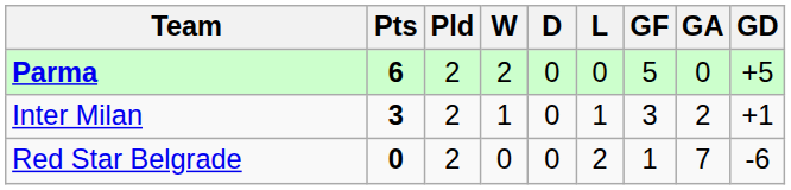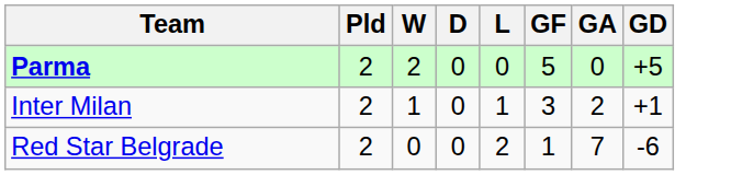 <table class="wikitable" style="text-align:center;">
 <tr>
 <th width=200>Team</th>
-<th width=20>Pts</th>
 <th width=20>Pld</th>
 <th width=20>W</th>
 <th width=20>D</th>
 <th width=20>L</th>
 <th width=20>GF</th>
 <th width=20>GA</th>
 <th width=20>GD</th>
 </tr>
 <tr style="background:#ccffcc">
 <td style="text-align:left"><strong> <a href='#'>Parma</a></strong></td>
-<td><strong>6</strong></td>
 <td>2</td>
 <td>2</td>
 <td>0</td>
 <td>0</td>
 <td>5</td>
 <td>0</td>
 <td>+5</td>
 </tr>
 <tr>
 <td style="text-align:left"> <a href='#'>Inter Milan</a></td>
-<td><strong>3</strong></td>
 <td>2</td>
 <td>1</td>
 <td>0</td>
 <td>1</td>
 <td>3</td>
 <td>2</td>
 <td>+1</td>
 </tr>
 <tr>
 <td style="text-align:left"> <a href='#'>Red Star Belgrade</a></td>
-<td><strong>0</strong></td>
 <td>2</td>
 <td>0</td>
 <td>0</td>
 <td>2</td>
 <td>1</td>
 <td>7</td>
 <td>-6</td>
 </tr>
 </table>
